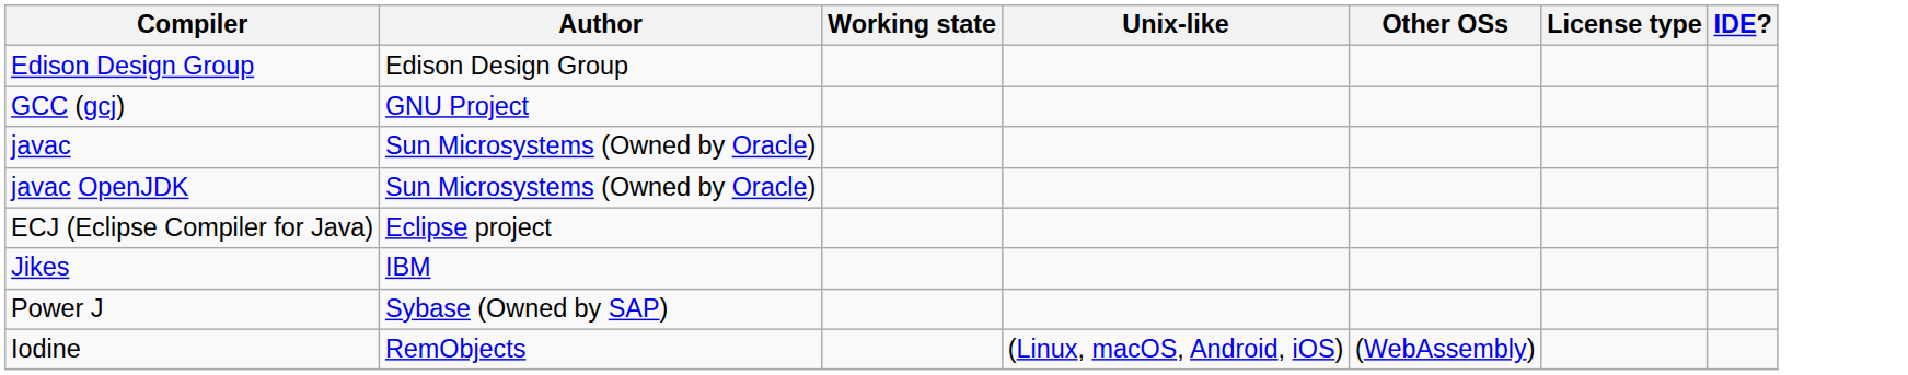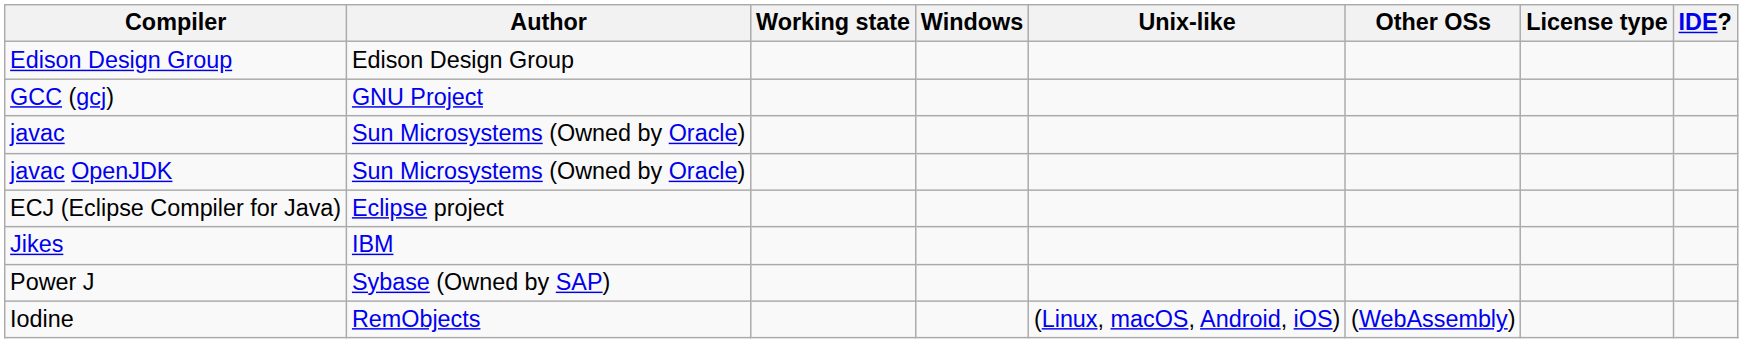 <table class="wikitable sortable">
 <tr>
 <th>Compiler</th>
 <th>Author</th>
 <th>Working state</th>
+<th>Windows</th>
 <th>Unix-like</th>
 <th>Other OSs</th>
 <th>License type</th>
 <th><a href='#'>IDE</a>?</th>
 </tr>
 <tr>
 <td><a href='#'>Edison Design Group</a></td>
 <td>Edison Design Group</td>
+<td></td>
 <td></td>
 <td></td>
 <td></td>
 <td></td>
 <td></td>
 </tr>
 <tr>
 <td><a href='#'>GCC</a> (<a href='#'>gcj</a>)</td>
 <td><a href='#'>GNU Project</a></td>
 <td></td>
 <td></td>
 <td></td>
 <td></td>
 <td></td>
+<td></td>
 </tr>
 <tr>
 <td><a href='#'>javac</a></td>
 <td><a href='#'>Sun Microsystems</a> (Owned by <a href='#'>Oracle</a>)</td>
+<td></td>
 <td></td>
 <td></td>
 <td></td>
 <td></td>
 <td></td>
 </tr>
 <tr>
 <td><a href='#'>javac</a> <a href='#'>OpenJDK</a></td>
 <td><a href='#'>Sun Microsystems</a> (Owned by <a href='#'>Oracle</a>)</td>
 <td></td>
 <td></td>
 <td></td>
 <td></td>
 <td></td>
+<td></td>
 </tr>
 <tr>
 <td>ECJ (Eclipse Compiler for Java)</td>
 <td><a href='#'>Eclipse</a> project</td>
+<td></td>
 <td></td>
 <td></td>
 <td></td>
 <td></td>
 <td></td>
 </tr>
 <tr>
 <td><a href='#'>Jikes</a></td>
 <td><a href='#'>IBM</a></td>
 <td></td>
 <td></td>
 <td></td>
 <td></td>
 <td></td>
+<td></td>
 </tr>
 <tr>
 <td>Power J</td>
 <td><a href='#'>Sybase</a> (Owned by <a href='#'>SAP</a>)</td>
+<td></td>
 <td></td>
 <td></td>
 <td></td>
 <td></td>
 <td></td>
 </tr>
 <tr>
 <td>Iodine</td>
 <td><a href='#'>RemObjects</a></td>
 <td></td>
+<td></td>
 <td> (<a href='#'>Linux</a>, <a href='#'>macOS</a>, <a href='#'>Android</a>, <a href='#'>iOS</a>)</td>
 <td> (<a href='#'>WebAssembly</a>)</td>
 <td></td>
 <td></td>
 </tr>
 </table>
